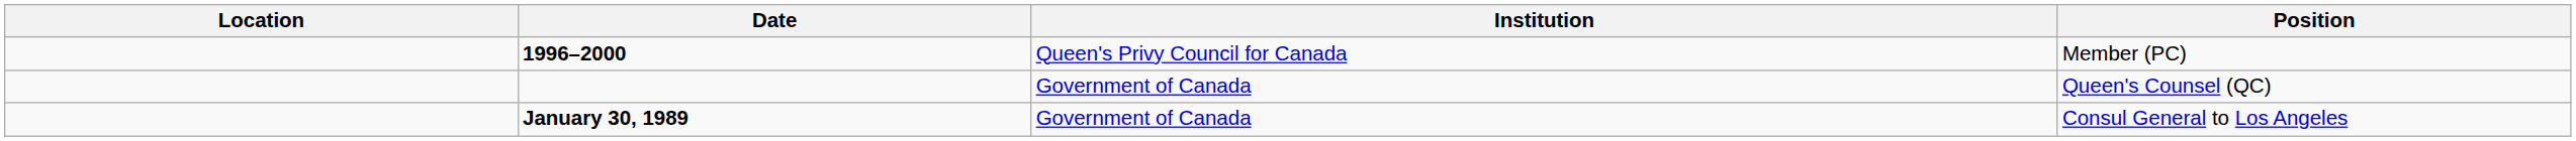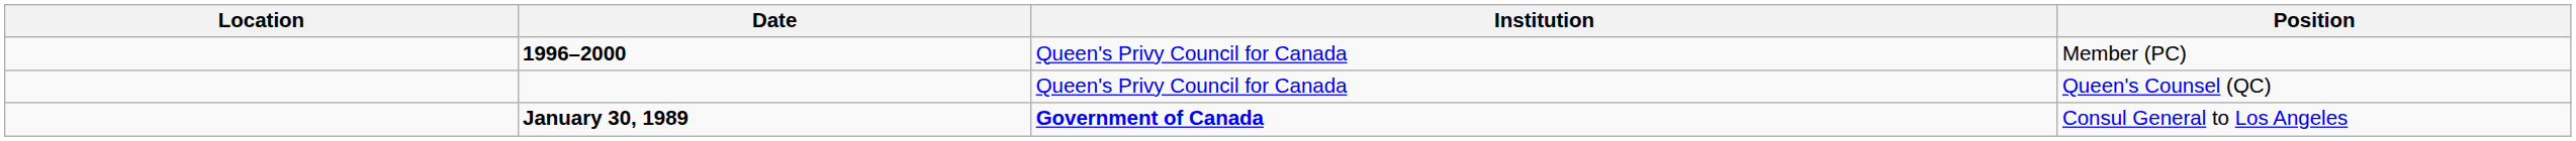 <table class="wikitable" style="width:100%;">
 <tr>
 <th style="width:20%;">Location</th>
 <th style="width:20%;">Date</th>
 <th style="width:40%;">Institution</th>
 <th style="width:20%;">Position</th>
 </tr>
 <tr>
 <td></td>
 <td><strong>1996–2000</strong></td>
 <td><a href='#'>Queen's Privy Council for Canada</a></td>
 <td>Member (PC)  </td>
 </tr>
 <tr>
 <td></td>
 <td><strong></strong></td>
-<td><a href='#'>Government of Canada</a></td>
+<td><a href='#'>Queen's Privy Council for Canada</a></td>
 <td><a href='#'>Queen's Counsel</a> (QC)</td>
 </tr>
 <tr>
 <td></td>
 <td><strong>January 30, 1989</strong></td>
-<td><a href='#'>Government of Canada</a></td>
+<td><strong><a href='#'>Government of Canada</a></strong></td>
 <td><a href='#'>Consul General</a> to <a href='#'>Los Angeles</a></td>
 </tr>
 </table>
